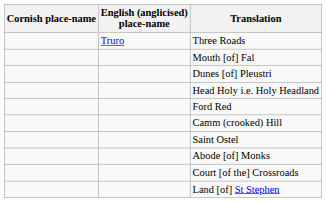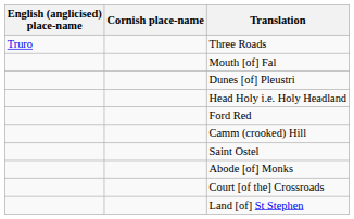 <table class="wikitable">
 <tr>
+<th>English (anglicised)<br>place-name</th>
 <th>Cornish place-name</th>
-<th>English (anglicised)<br>place-name</th>
 <th>Translation</th>
 </tr>
 <tr>
+<td><a href='#'>Truro</a></td>
 <td></td>
-<td><a href='#'>Truro</a></td>
 <td>Three Roads</td>
 </tr>
 <tr>
 <td></td>
 <td></td>
 <td>Mouth [of] Fal</td>
 </tr>
 <tr>
 <td></td>
 <td></td>
 <td>Dunes [of] Pleustri</td>
 </tr>
 <tr>
 <td></td>
 <td></td>
 <td>Head Holy i.e. Holy Headland</td>
 </tr>
 <tr>
 <td></td>
 <td></td>
 <td>Ford Red</td>
 </tr>
 <tr>
 <td></td>
 <td></td>
 <td>Camm (crooked) Hill</td>
 </tr>
 <tr>
 <td></td>
 <td></td>
 <td>Saint Ostel</td>
 </tr>
 <tr>
 <td></td>
 <td></td>
 <td>Abode [of] Monks</td>
 </tr>
 <tr>
 <td></td>
 <td></td>
 <td>Court [of the] Crossroads</td>
 </tr>
 <tr>
 <td></td>
 <td></td>
 <td>Land [of] <a href='#'>St Stephen</a></td>
 </tr>
 </table>
